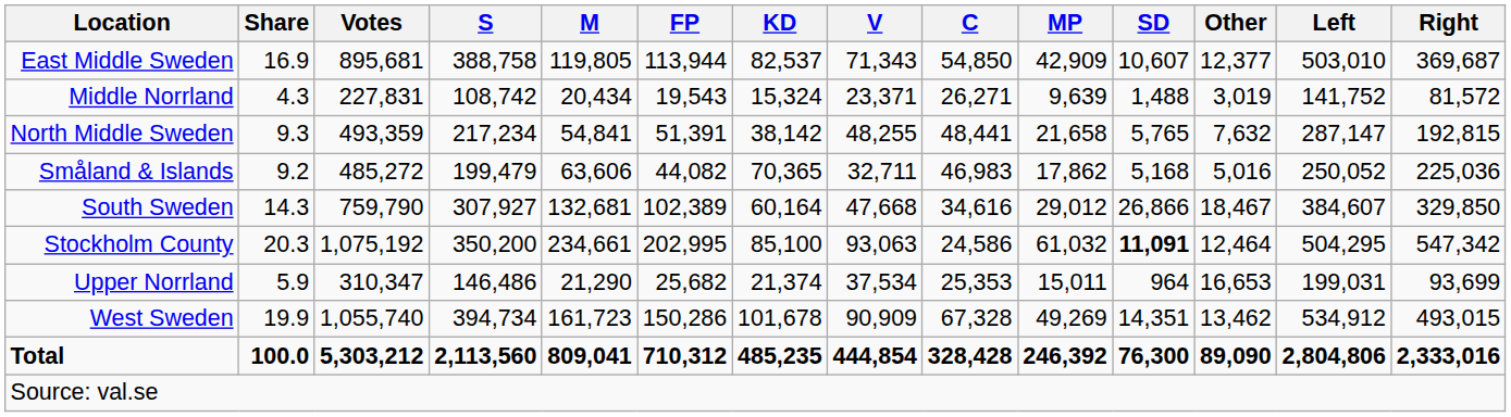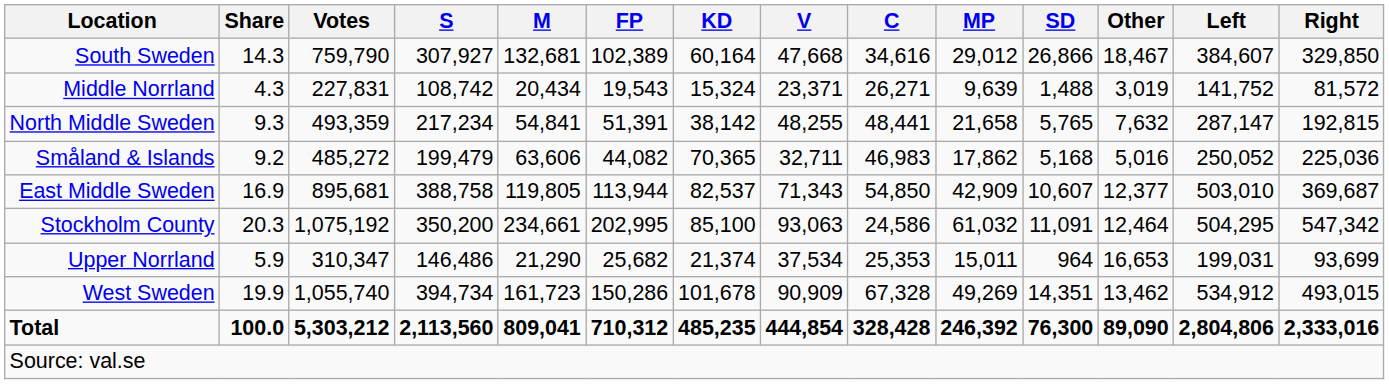 <table class="wikitable sortable" style=text-align:right>
 <tr>
 <th>Location</th>
 <th>Share</th>
 <th>Votes</th>
 <th><a href='#'>S</a></th>
 <th><a href='#'>M</a></th>
 <th><a href='#'>FP</a></th>
 <th><a href='#'>KD</a></th>
 <th><a href='#'>V</a></th>
 <th><a href='#'>C</a></th>
 <th><a href='#'>MP</a></th>
 <th><a href='#'>SD</a></th>
 <th>Other</th>
 <th>Left</th>
 <th>Right</th>
 </tr>
 <tr>
-<td><a href='#'>East Middle Sweden</a></td>
-<td>16.9</td>
-<td>895,681</td>
-<td>388,758</td>
-<td>119,805</td>
-<td>113,944</td>
-<td>82,537</td>
-<td>71,343</td>
-<td>54,850</td>
-<td>42,909</td>
-<td>10,607</td>
-<td>12,377</td>
-<td>503,010</td>
-<td>369,687</td>
+<td><a href='#'>South Sweden</a></td>
+<td>14.3</td>
+<td>759,790</td>
+<td>307,927</td>
+<td>132,681</td>
+<td>102,389</td>
+<td>60,164</td>
+<td>47,668</td>
+<td>34,616</td>
+<td>29,012</td>
+<td>26,866</td>
+<td>18,467</td>
+<td>384,607</td>
+<td>329,850</td>
 </tr>
 <tr>
 <td><a href='#'>Middle Norrland</a></td>
 <td>4.3</td>
 <td>227,831</td>
 <td>108,742</td>
 <td>20,434</td>
 <td>19,543</td>
 <td>15,324</td>
 <td>23,371</td>
 <td>26,271</td>
 <td>9,639</td>
 <td>1,488</td>
 <td>3,019</td>
 <td>141,752</td>
 <td>81,572</td>
 </tr>
 <tr>
 <td><a href='#'>North Middle Sweden</a></td>
 <td>9.3</td>
 <td>493,359</td>
 <td>217,234</td>
 <td>54,841</td>
 <td>51,391</td>
 <td>38,142</td>
 <td>48,255</td>
 <td>48,441</td>
 <td>21,658</td>
 <td>5,765</td>
 <td>7,632</td>
 <td>287,147</td>
 <td>192,815</td>
 </tr>
 <tr>
 <td><a href='#'>Småland & Islands</a></td>
 <td>9.2</td>
 <td>485,272</td>
 <td>199,479</td>
 <td>63,606</td>
 <td>44,082</td>
 <td>70,365</td>
 <td>32,711</td>
 <td>46,983</td>
 <td>17,862</td>
 <td>5,168</td>
 <td>5,016</td>
 <td>250,052</td>
 <td>225,036</td>
 </tr>
 <tr>
-<td><a href='#'>South Sweden</a></td>
-<td>14.3</td>
-<td>759,790</td>
-<td>307,927</td>
-<td>132,681</td>
-<td>102,389</td>
-<td>60,164</td>
-<td>47,668</td>
-<td>34,616</td>
-<td>29,012</td>
-<td>26,866</td>
-<td>18,467</td>
-<td>384,607</td>
-<td>329,850</td>
+<td><a href='#'>East Middle Sweden</a></td>
+<td>16.9</td>
+<td>895,681</td>
+<td>388,758</td>
+<td>119,805</td>
+<td>113,944</td>
+<td>82,537</td>
+<td>71,343</td>
+<td>54,850</td>
+<td>42,909</td>
+<td>10,607</td>
+<td>12,377</td>
+<td>503,010</td>
+<td>369,687</td>
 </tr>
 <tr>
 <td><a href='#'>Stockholm County</a></td>
 <td>20.3</td>
 <td>1,075,192</td>
 <td>350,200</td>
 <td>234,661</td>
 <td>202,995</td>
 <td>85,100</td>
 <td>93,063</td>
 <td>24,586</td>
 <td>61,032</td>
-<td><strong>11,091</strong></td>
+<td>11,091</td>
 <td>12,464</td>
 <td>504,295</td>
 <td>547,342</td>
 </tr>
 <tr>
 <td><a href='#'>Upper Norrland</a></td>
 <td>5.9</td>
 <td>310,347</td>
 <td>146,486</td>
 <td>21,290</td>
 <td>25,682</td>
 <td>21,374</td>
 <td>37,534</td>
 <td>25,353</td>
 <td>15,011</td>
 <td>964</td>
 <td>16,653</td>
 <td>199,031</td>
 <td>93,699</td>
 </tr>
 <tr>
 <td><a href='#'>West Sweden</a></td>
 <td>19.9</td>
 <td>1,055,740</td>
 <td>394,734</td>
 <td>161,723</td>
 <td>150,286</td>
 <td>101,678</td>
 <td>90,909</td>
 <td>67,328</td>
 <td>49,269</td>
 <td>14,351</td>
 <td>13,462</td>
 <td>534,912</td>
 <td>493,015</td>
 </tr>
 <tr>
 <td align=left><strong>Total</strong></td>
 <td><strong>100.0</strong></td>
 <td><strong>5,303,212</strong></td>
 <td><strong>2,113,560</strong></td>
 <td><strong>809,041</strong></td>
 <td><strong>710,312</strong></td>
 <td><strong>485,235</strong></td>
 <td><strong>444,854</strong></td>
 <td><strong>328,428</strong></td>
 <td><strong>246,392</strong></td>
 <td><strong>76,300</strong></td>
 <td><strong>89,090</strong></td>
 <td><strong>2,804,806</strong></td>
 <td><strong>2,333,016</strong></td>
 </tr>
 <tr>
 <td align=left colspan=14>Source: val.se </td>
 </tr>
 </table>
